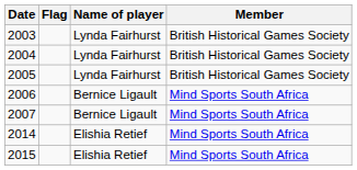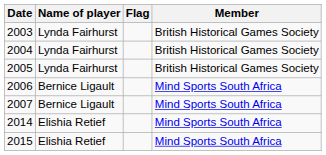 <table class="wikitable">
 <tr>
 <th>Date</th>
+<th>Name of player</th>
 <th>Flag</th>
-<th>Name of player</th>
 <th>Member</th>
 </tr>
 <tr>
 <td>2003</td>
+<td>Lynda Fairhurst</td>
 <td></td>
-<td>Lynda Fairhurst</td>
 <td>British Historical Games Society</td>
 </tr>
 <tr>
 <td>2004</td>
+<td>Lynda Fairhurst</td>
 <td></td>
-<td>Lynda Fairhurst</td>
 <td>British Historical Games Society</td>
 </tr>
 <tr>
 <td>2005</td>
+<td>Lynda Fairhurst</td>
 <td></td>
-<td>Lynda Fairhurst</td>
 <td>British Historical Games Society</td>
 </tr>
 <tr>
 <td>2006</td>
+<td>Bernice Ligault</td>
 <td></td>
-<td>Bernice Ligault</td>
 <td><a href='#'>Mind Sports South Africa</a></td>
 </tr>
 <tr>
 <td>2007</td>
+<td>Bernice Ligault</td>
 <td></td>
-<td>Bernice Ligault</td>
 <td><a href='#'>Mind Sports South Africa</a></td>
 </tr>
 <tr>
 <td>2014</td>
+<td>Elishia Retief</td>
 <td></td>
-<td>Elishia Retief</td>
 <td><a href='#'>Mind Sports South Africa</a></td>
 </tr>
 <tr>
 <td>2015</td>
+<td>Elishia Retief</td>
 <td></td>
-<td>Elishia Retief</td>
 <td><a href='#'>Mind Sports South Africa</a></td>
 </tr>
 </table>
